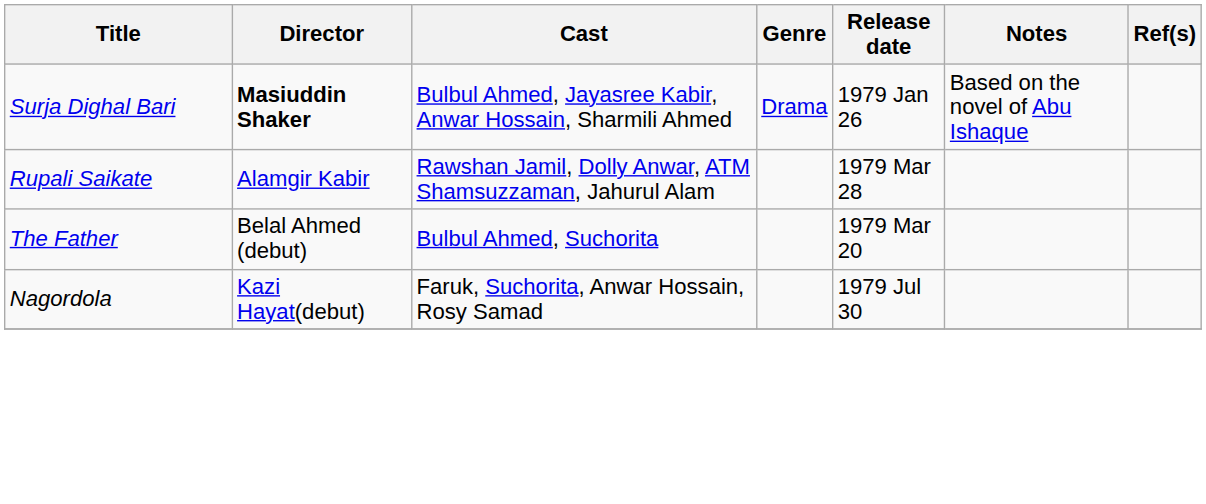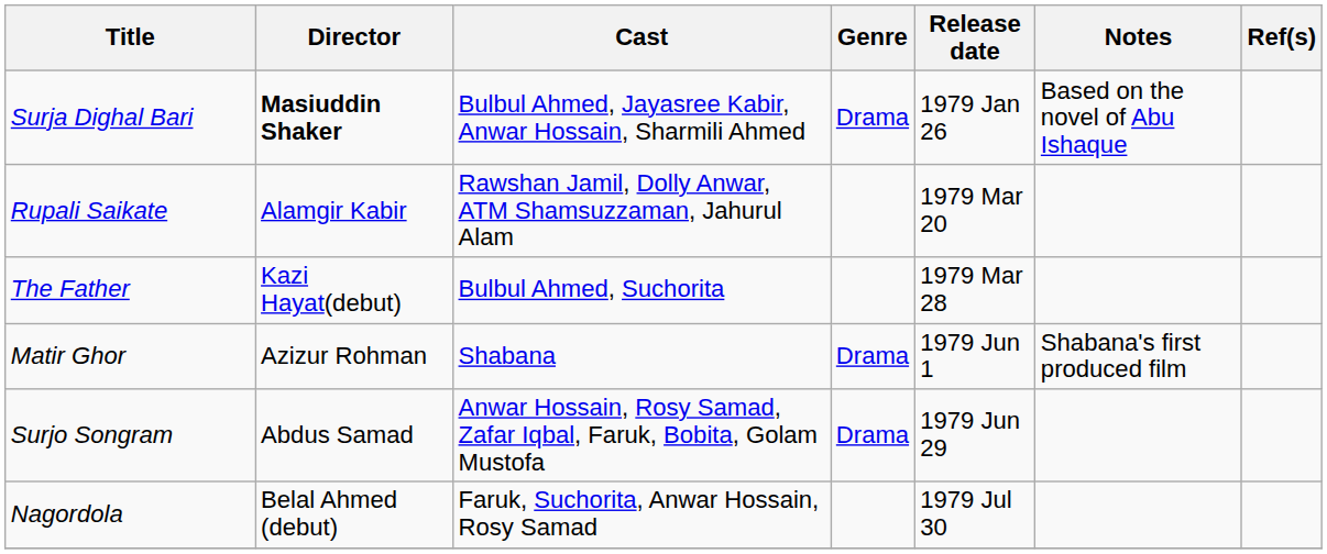 <table class="wikitable">
 <tr>
 <th style="width:19%;">Title</th>
 <th style="width:15%;">Director</th>
 <th>Cast</th>
 <th>Genre</th>
 <th>Release date</th>
 <th>Notes</th>
 <th>Ref(s)</th>
 </tr>
 <tr>
 <td><em><a href='#'>Surja Dighal Bari</a></em></td>
 <td><strong>Masiuddin Shaker</strong></td>
 <td><a href='#'>Bulbul Ahmed</a>, <a href='#'>Jayasree Kabir</a>, <a href='#'>Anwar Hossain</a>, Sharmili Ahmed</td>
 <td><a href='#'>Drama</a></td>
 <td>1979 Jan 26</td>
 <td>Based on the novel of <a href='#'>Abu Ishaque</a></td>
 <td></td>
 </tr>
 <tr>
 <td><em><a href='#'>Rupali Saikate</a> </em></td>
 <td><a href='#'>Alamgir Kabir</a></td>
 <td><a href='#'>Rawshan Jamil</a>, <a href='#'>Dolly Anwar</a>, <a href='#'>ATM Shamsuzzaman</a>, Jahurul Alam</td>
 <td></td>
+<td>1979 Mar 20</td>
+<td></td>
+<td></td>
+</tr>
+<tr>
+<td><em><a href='#'>The Father</a></em></td>
+<td><a href='#'>Kazi Hayat</a>(debut)</td>
+<td><a href='#'>Bulbul Ahmed</a>, <a href='#'>Suchorita</a></td>
+<td></td>
 <td>1979 Mar 28</td>
 <td></td>
 <td></td>
 </tr>
 <tr>
-<td><em><a href='#'>The Father</a></em></td>
-<td>Belal Ahmed (debut)</td>
-<td><a href='#'>Bulbul Ahmed</a>, <a href='#'>Suchorita</a></td>
+<td><em>Matir Ghor</em></td>
+<td>Azizur Rohman</td>
+<td><a href='#'>Shabana</a></td>
+<td><a href='#'>Drama</a></td>
+<td>1979 Jun 1</td>
+<td>Shabana's first produced film</td>
 <td></td>
-<td>1979 Mar 20</td>
+</tr>
+<tr>
+<td><em>Surjo Songram</em></td>
+<td>Abdus Samad</td>
+<td><a href='#'>Anwar Hossain</a>, <a href='#'>Rosy Samad</a>, <a href='#'>Zafar Iqbal</a>,  Faruk, <a href='#'>Bobita</a>, Golam Mustofa</td>
+<td><a href='#'>Drama</a></td>
+<td>1979 Jun 29</td>
 <td></td>
 <td></td>
 </tr>
 <tr>
 <td><em>Nagordola</em></td>
-<td><a href='#'>Kazi Hayat</a>(debut)</td>
+<td>Belal Ahmed (debut)</td>
 <td>Faruk, <a href='#'>Suchorita</a>, Anwar Hossain, Rosy Samad</td>
 <td></td>
 <td>1979 Jul 30</td>
 <td></td>
 <td></td>
 </tr>
 <tr>
 </tr>
 </table>
